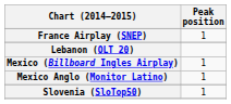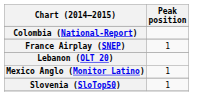 <table class="wikitable sortable plainrowheaders" style="text-align:center">
 <tr>
 <th scope="col">Chart (2014–2015)</th>
 <th scope="col">Peak<br>position</th>
 </tr>
 <tr>
 </tr>
 <tr>
 </tr>
 <tr>
 </tr>
 <tr>
 </tr>
 <tr>
 </tr>
 <tr>
+</tr>
+<tr>
+<th scope="row">Colombia (<a href='#'>National-Report</a>)</th>
+<td></td>
 </tr>
 <tr>
 </tr>
 <tr>
 </tr>
 <tr>
 </tr>
 <tr>
 </tr>
 <tr>
 </tr>
 <tr>
 </tr>
 <tr>
 <th scope="row">France Airplay (<a href='#'>SNEP</a>)</th>
 <td style="text-align:center;">1</td>
 </tr>
 <tr>
 </tr>
 <tr>
 </tr>
 <tr>
 </tr>
 <tr>
 </tr>
 <tr>
 </tr>
 <tr>
 </tr>
 <tr>
 </tr>
 <tr>
 </tr>
 <tr>
 <th scope="row">Lebanon (<a href='#'>OLT 20</a>)</th>
 <td></td>
-</tr>
-<tr>
-<th scope= "row">Mexico (<a href='#'><em>Billboard</em> Ingles Airplay</a>)</th>
-<td style="text-align:center;">1</td>
 </tr>
 <tr>
 <th scope= "row">Mexico Anglo (<a href='#'>Monitor Latino</a>)</th>
 <td style="text-align:center;">1</td>
 </tr>
 <tr>
 </tr>
 <tr>
 </tr>
 <tr>
 </tr>
 <tr>
 </tr>
 <tr>
 </tr>
 <tr>
 </tr>
 <tr>
 </tr>
 <tr>
 </tr>
 <tr>
 <th scope="row">Slovenia (<a href='#'>SloTop50</a>)</th>
 <td align=center>1</td>
 </tr>
 <tr>
 </tr>
 <tr>
 </tr>
 <tr>
 </tr>
 <tr>
 </tr>
 <tr>
 </tr>
 <tr>
 </tr>
 <tr>
 </tr>
 <tr>
 </tr>
 <tr>
 </tr>
 <tr>
 </tr>
 <tr>
 </tr>
 <tr>
 </tr>
 </table>
